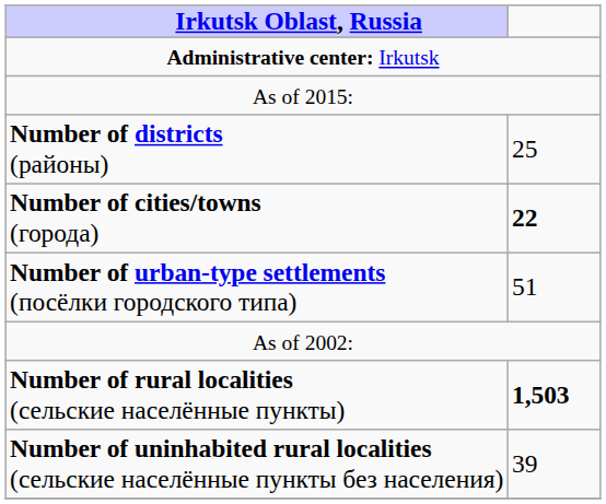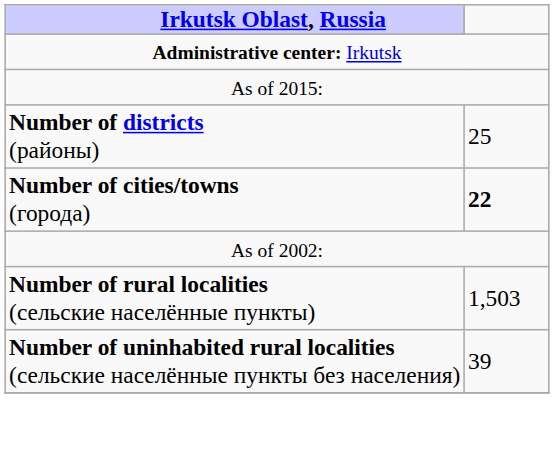 <table border=1 align="right" cellpadding=2 cellspacing=0 style="margin: 0 0 1em 1em; background: #f9f9f9; border: 1px #aaa solid; border-collapse: collapse; font-size: 95%;">
 <tr>
 <th bgcolor="#ccccff" style="padding:0 0 0 50px;"><a href='#'>Irkutsk Oblast</a>, <a href='#'>Russia</a></th>
 <td width="50px"></td>
 </tr>
 <tr>
 <td colspan=2 align="center"><small><strong>Administrative center:</strong> <a href='#'>Irkutsk</a></small></td>
 </tr>
 <tr>
 <td colspan=2 align="center"><small>As of 2015:</small></td>
 </tr>
 <tr>
 <td><strong>Number of <a href='#'>districts</a></strong><br>(районы)</td>
 <td>25</td>
 </tr>
 <tr>
 <td><strong>Number of cities/towns</strong><br>(города)</td>
 <td><strong>22</strong></td>
 </tr>
 <tr>
-<td><strong>Number of <a href='#'>urban-type settlements</a></strong><br>(посёлки городского типа)</td>
-<td>51</td>
-</tr>
-<tr>
 <td colspan=2 align="center"><small>As of 2002:</small></td>
 </tr>
 <tr>
 <td><strong>Number of rural localities</strong><br>(сельские населённые пункты)</td>
-<td><strong>1,503</strong></td>
+<td>1,503</td>
 </tr>
 <tr>
 <td><strong>Number of uninhabited rural localities</strong><br>(сельские населённые пункты без населения)</td>
 <td>39</td>
 </tr>
 <tr>
 </tr>
 </table>
